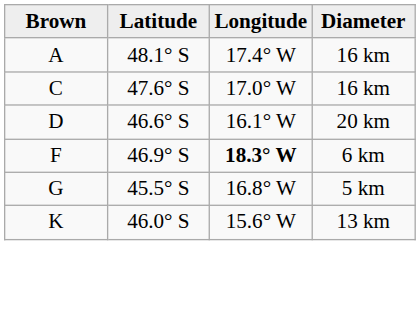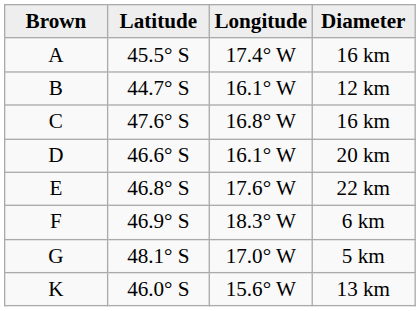 <table class="wikitable">
 <tr>
 <th width="25%" style="background:#eeeeee;">Brown</th>
 <th width="25%" style="background:#eeeeee;">Latitude</th>
 <th width="25%" style="background:#eeeeee;">Longitude</th>
 <th width="25%" style="background:#eeeeee;">Diameter</th>
 </tr>
 <tr>
 <td align="center">A</td>
-<td align="center">48.1° S</td>
+<td align="center">45.5° S</td>
 <td align="center">17.4° W</td>
 <td align="center">16 km</td>
 </tr>
 <tr>
+<td align="center">B</td>
+<td align="center">44.7° S</td>
+<td align="center">16.1° W</td>
+<td align="center">12 km</td>
+</tr>
+<tr>
 <td align="center">C</td>
 <td align="center">47.6° S</td>
-<td align="center">17.0° W</td>
+<td align="center">16.8° W</td>
 <td align="center">16 km</td>
 </tr>
 <tr>
 <td align="center">D</td>
 <td align="center">46.6° S</td>
 <td align="center">16.1° W</td>
 <td align="center">20 km</td>
 </tr>
 <tr>
+<td align="center">E</td>
+<td align="center">46.8° S</td>
+<td align="center">17.6° W</td>
+<td align="center">22 km</td>
+</tr>
+<tr>
 <td align="center">F</td>
 <td align="center">46.9° S</td>
-<td align="center"><strong>18.3° W</strong></td>
+<td align="center">18.3° W</td>
 <td align="center">6 km</td>
 </tr>
 <tr>
 <td align="center">G</td>
-<td align="center">45.5° S</td>
-<td align="center">16.8° W</td>
+<td align="center">48.1° S</td>
+<td align="center">17.0° W</td>
 <td align="center">5 km</td>
 </tr>
 <tr>
 <td align="center">K</td>
 <td align="center">46.0° S</td>
 <td align="center">15.6° W</td>
 <td align="center">13 km</td>
 </tr>
 </table>
